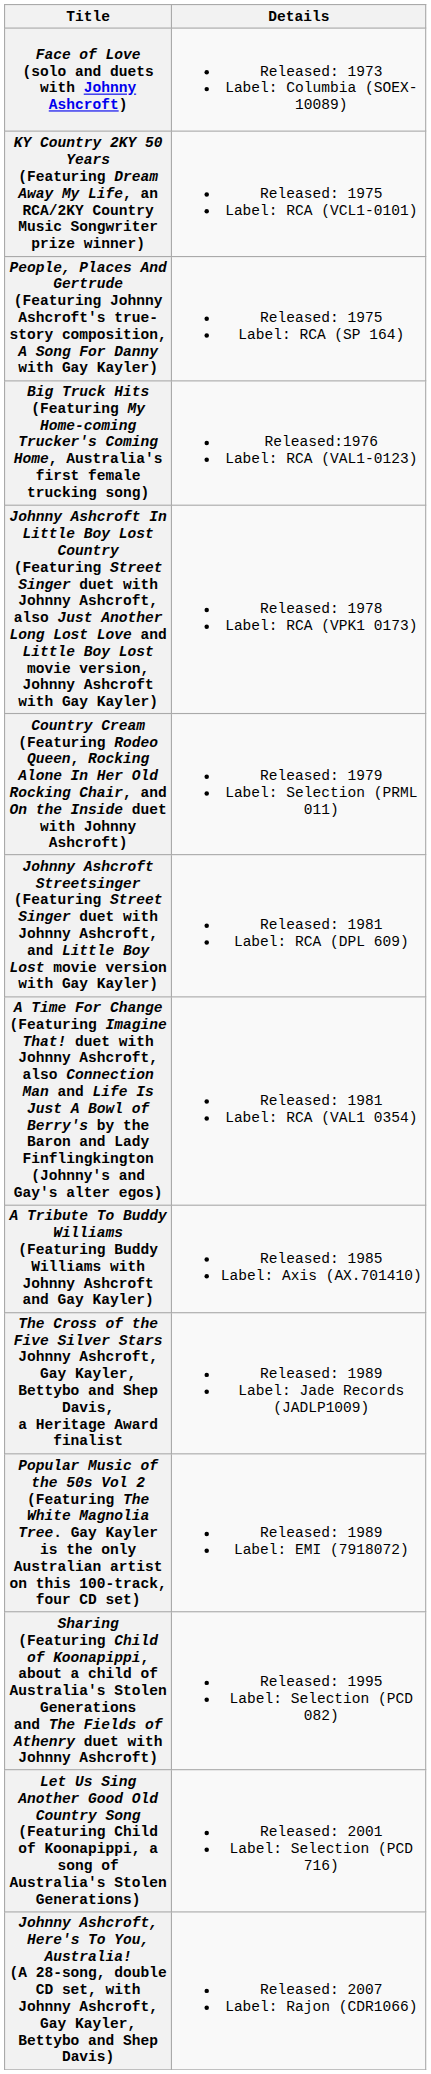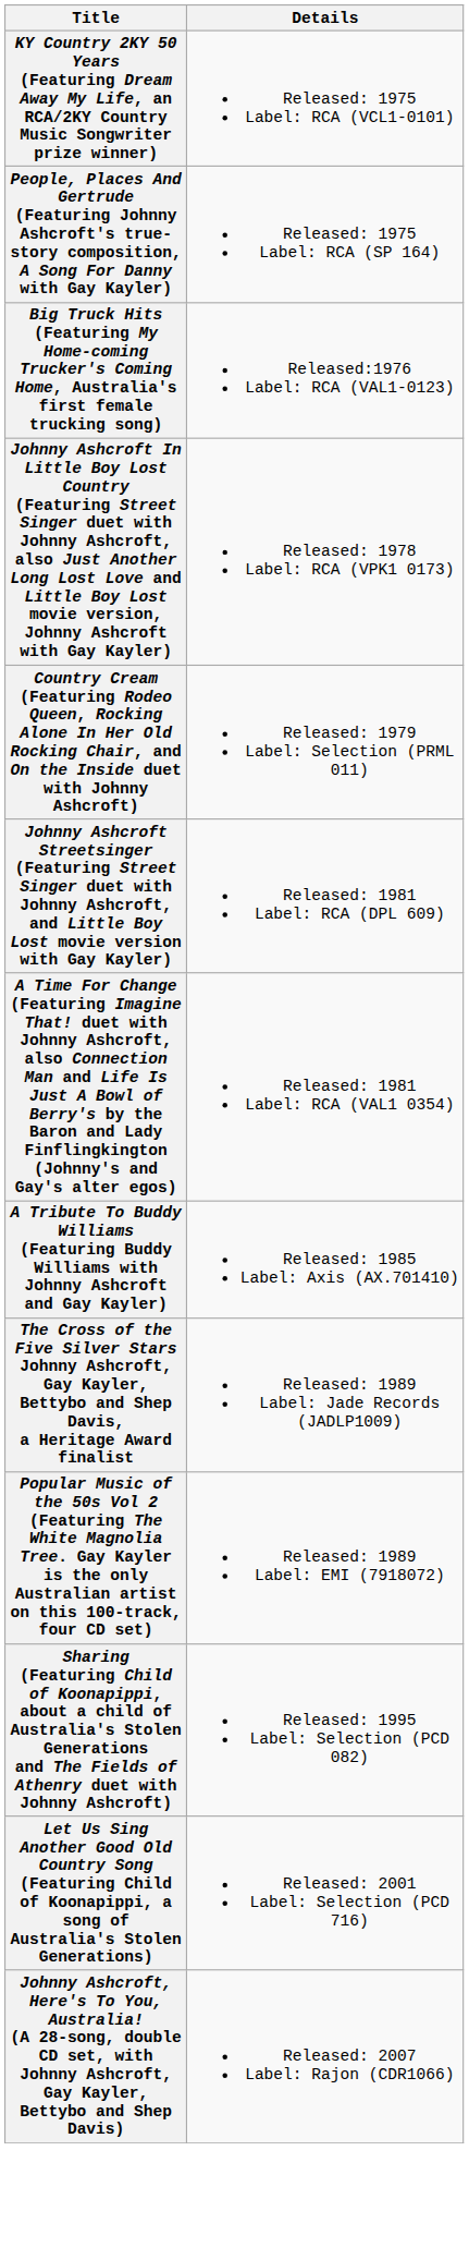 <table class="wikitable plainrowheaders" style="text-align:center;" border="1">
 <tr>
 <th scope="col" style="width:11em;">Title</th>
 <th scope="col" style="width:17em;">Details</th>
-</tr>
-<tr>
-<th scope="row"><em>Face of Love</em><br>(solo and duets with <a href='#'>Johnny Ashcroft</a>)</th>
-<td><br><ul><li>Released: 1973</li><li>Label: Columbia (SOEX-10089)</li></ul></td>
 </tr>
 <tr>
 <th scope="row"><em>KY Country 2KY 50 Years</em><br>(Featuring <em>Dream Away My Life</em>, an RCA/2KY Country Music Songwriter prize winner)</th>
 <td><br><ul><li>Released: 1975</li><li>Label: RCA (VCL1-0101)</li></ul></td>
 </tr>
 <tr>
 <th scope="row"><em>People, Places And Gertrude</em><br>(Featuring Johnny Ashcroft's true-story composition, <em>A Song For Danny</em>  with Gay Kayler)</th>
 <td><br><ul><li>Released: 1975</li><li>Label: RCA (SP 164)</li></ul></td>
 </tr>
 <tr>
 <th scope="row"><em>Big Truck Hits</em><br>(Featuring <em>My Home-coming Trucker's Coming Home</em>, Australia's first female trucking song)</th>
 <td><br><ul><li>Released:1976</li><li>Label: RCA (VAL1-0123)</li></ul></td>
 </tr>
 <tr>
 <th scope="row"><em>Johnny Ashcroft In Little Boy Lost Country</em><br>(Featuring <em>Street Singer</em> duet with Johnny Ashcroft,<br>also <em>Just Another Long Lost Love</em> and <em>Little Boy Lost</em> movie version, Johnny Ashcroft with Gay Kayler)</th>
 <td><br><ul><li>Released: 1978</li><li>Label: RCA (VPK1 0173)</li></ul></td>
 </tr>
 <tr>
 <th scope="row"><em>Country Cream</em><br>(Featuring <em>Rodeo Queen</em>, <em>Rocking Alone In Her Old Rocking Chair</em>, and <em>On the Inside</em> duet with Johnny Ashcroft)</th>
 <td><br><ul><li>Released: 1979</li><li>Label: Selection (PRML 011)</li></ul></td>
 </tr>
 <tr>
 <th scope="row"><em>Johnny Ashcroft Streetsinger</em><br>(Featuring <em>Street Singer</em> duet with Johnny Ashcroft,<br>and <em>Little Boy Lost</em> movie version with Gay Kayler)</th>
 <td><br><ul><li>Released: 1981</li><li>Label: RCA (DPL 609)</li></ul></td>
 </tr>
 <tr>
 <th scope="row"><em>A Time For Change</em><br>(Featuring <em>Imagine That!</em> duet with Johnny Ashcroft, also <em>Connection Man</em> and <em>Life Is Just A Bowl of Berry's</em> by the Baron and Lady Finflingkington (Johnny's and Gay's alter egos)</th>
 <td><br><ul><li>Released: 1981</li><li>Label: RCA (VAL1 0354)</li></ul></td>
 </tr>
 <tr>
 <th scope="row"><em>A Tribute To Buddy Williams</em><br>(Featuring Buddy Williams with Johnny Ashcroft and Gay Kayler)</th>
 <td><br><ul><li>Released: 1985</li><li>Label: Axis (AX.701410)</li></ul></td>
 </tr>
 <tr>
 <th scope="row"><em>The Cross of the Five Silver Stars</em><br>Johnny Ashcroft, Gay Kayler, Bettybo and Shep Davis,<br>a Heritage Award finalist</th>
 <td><br><ul><li>Released: 1989</li><li>Label: Jade Records (JADLP1009)</li></ul></td>
 </tr>
 <tr>
 <th scope="row"><em>Popular Music of the 50s Vol 2</em><br>(Featuring <em>The White Magnolia Tree</em>. Gay Kayler is the only Australian artist on this 100-track, four CD set)</th>
 <td><br><ul><li>Released: 1989</li><li>Label: EMI (7918072)</li></ul></td>
 </tr>
 <tr>
 <th scope="row"><em>Sharing</em><br>(Featuring <em>Child of Koonapippi</em>, about a child of Australia's Stolen Generations<br>and <em>The Fields of Athenry</em> duet with Johnny Ashcroft)</th>
 <td><br><ul><li>Released: 1995</li><li>Label: Selection (PCD 082)</li></ul></td>
 </tr>
 <tr>
 <th scope="row"><em>Let Us Sing Another Good Old Country Song</em><br>(Featuring Child of Koonapippi, a song of Australia's Stolen Generations)</th>
 <td><br><ul><li>Released: 2001</li><li>Label: Selection (PCD 716)</li></ul></td>
 </tr>
 <tr>
 <th scope="row"><em>Johnny Ashcroft, Here's To You, Australia!</em><br>(A 28-song, double CD set, with Johnny Ashcroft, Gay Kayler, Bettybo and Shep Davis)</th>
 <td><br><ul><li>Released: 2007</li><li>Label: Rajon (CDR1066)</li></ul></td>
 </tr>
 </table>
